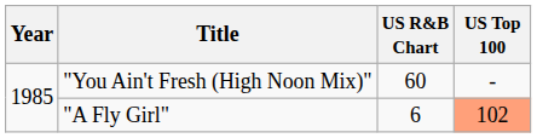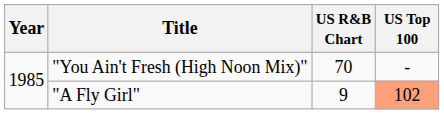 <table class="wikitable">
 <tr>
 <th>Year</th>
 <th>Title</th>
 <th width="50"><small>US R&B Chart</small></th>
 <th width="50"><small>US Top 100</small></th>
 </tr>
 <tr>
 <td rowspan="2">1985</td>
 <td>"You Ain't Fresh (High Noon Mix)"</td>
-<td align="center">60</td>
+<td align="center">70</td>
 <td align="center">-</td>
 </tr>
 <tr>
 <td>"A Fly Girl"</td>
-<td align="center">6</td>
+<td align="center">9</td>
 <td align="center" style="background: lightsalmon;">102</td>
 </tr>
 </table>
